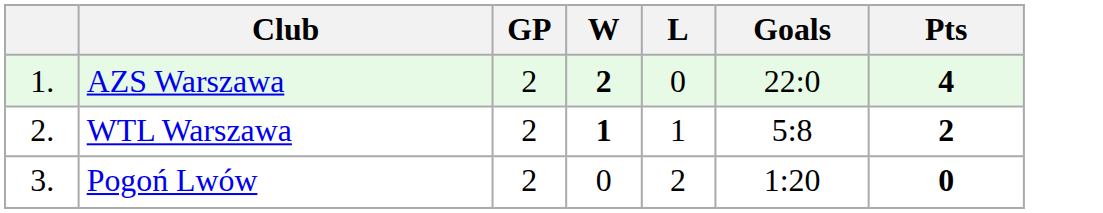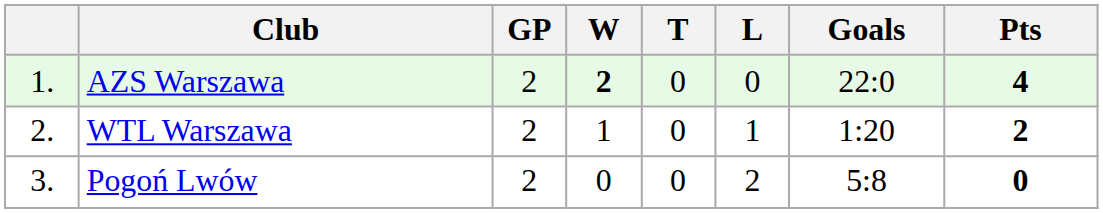 <table class="wikitable">
 <tr>
 <th width="30"></th>
 <th width="200">Club</th>
 <th width="30">GP</th>
 <th width="30">W</th>
+<th width="30">T</th>
 <th width="30">L</th>
 <th width="70">Goals</th>
 <th width="70">Pts</th>
 </tr>
 <tr bgcolor="#e6fae6" align="center">
 <td>1.</td>
 <td align="left"><a href='#'>AZS Warszawa</a></td>
 <td>2</td>
 <td><strong>2</strong></td>
 <td>0</td>
+<td>0</td>
 <td>22:0</td>
 <td><strong>4</strong></td>
 </tr>
 <tr bgcolor="#FFFFFF" align="center">
 <td>2.</td>
 <td align="left"><a href='#'>WTL Warszawa</a></td>
 <td>2</td>
-<td><strong>1</strong></td>
 <td>1</td>
-<td>5:8</td>
+<td>0</td>
+<td>1</td>
+<td>1:20</td>
 <td><strong>2</strong></td>
 </tr>
 <tr bgcolor="#FFFFFF" align="center">
 <td>3.</td>
 <td align="left"><a href='#'>Pogoń Lwów</a></td>
 <td>2</td>
 <td>0</td>
+<td>0</td>
 <td>2</td>
-<td>1:20</td>
+<td>5:8</td>
 <td><strong>0</strong></td>
 </tr>
 </table>
